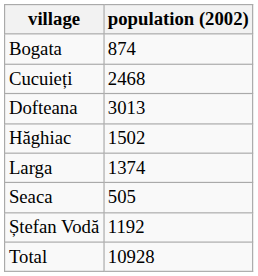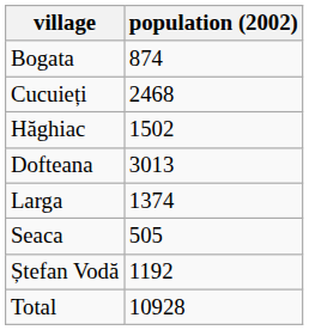 <table class="wikitable">
 <tr>
 <th>village</th>
 <th>population (2002)</th>
 </tr>
 <tr>
 <td>Bogata</td>
 <td>874</td>
 </tr>
 <tr>
 <td>Cucuieți</td>
 <td>2468</td>
 </tr>
 <tr>
+<td>Hăghiac</td>
+<td>1502</td>
+</tr>
+<tr>
 <td>Dofteana</td>
 <td>3013</td>
-</tr>
-<tr>
-<td>Hăghiac</td>
-<td>1502</td>
 </tr>
 <tr>
 <td>Larga</td>
 <td>1374</td>
 </tr>
 <tr>
 <td>Seaca</td>
 <td>505</td>
 </tr>
 <tr>
 <td>Ștefan Vodă</td>
 <td>1192</td>
 </tr>
 <tr>
 <td>Total</td>
 <td>10928</td>
 </tr>
 </table>
